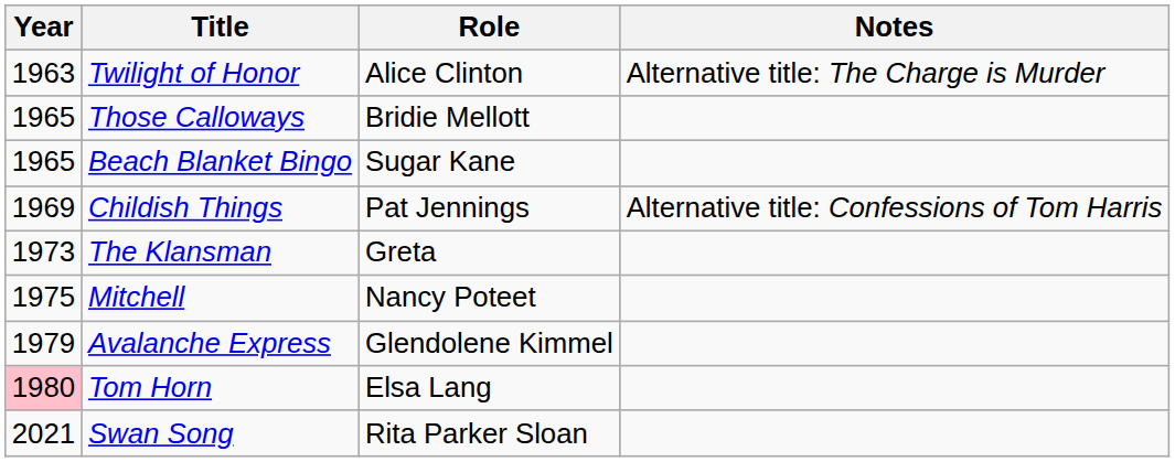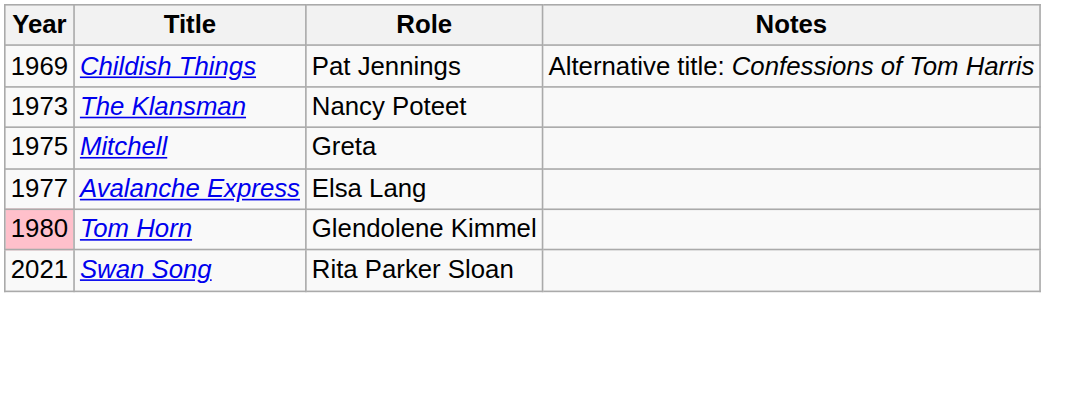 <table class="wikitable sortable">
 <tr>
 <th>Year</th>
 <th>Title</th>
 <th>Role</th>
 <th class="unsortable">Notes</th>
-</tr>
-<tr>
-<td>1963</td>
-<td><em><a href='#'>Twilight of Honor</a></em></td>
-<td>Alice Clinton</td>
-<td>Alternative title: <em>The Charge is Murder</em></td>
-</tr>
-<tr>
-<td>1965</td>
-<td><em><a href='#'>Those Calloways</a></em></td>
-<td>Bridie Mellott</td>
-<td></td>
-</tr>
-<tr>
-<td>1965</td>
-<td><em><a href='#'>Beach Blanket Bingo</a></em></td>
-<td>Sugar Kane</td>
-<td></td>
 </tr>
 <tr>
 <td>1969</td>
 <td><em><a href='#'>Childish Things</a></em></td>
 <td>Pat Jennings</td>
 <td>Alternative title: <em>Confessions of Tom Harris</em></td>
 </tr>
 <tr>
 <td>1973</td>
 <td><em><a href='#'>The Klansman</a></em></td>
-<td>Greta</td>
+<td>Nancy Poteet</td>
 <td></td>
 </tr>
 <tr>
 <td>1975</td>
 <td><em><a href='#'>Mitchell</a></em></td>
-<td>Nancy Poteet</td>
+<td>Greta</td>
 <td></td>
 </tr>
 <tr>
-<td>1979</td>
+<td>1977</td>
 <td><em><a href='#'>Avalanche Express</a></em></td>
-<td>Glendolene Kimmel</td>
+<td>Elsa Lang</td>
 <td></td>
 </tr>
 <tr>
 <td style="background: pink;">1980</td>
 <td><em><a href='#'>Tom Horn</a></em></td>
-<td>Elsa Lang</td>
+<td>Glendolene Kimmel</td>
 <td></td>
 </tr>
 <tr>
 <td>2021</td>
 <td><em><a href='#'>Swan Song</a></em></td>
 <td>Rita Parker Sloan</td>
 <td></td>
 </tr>
 </table>
